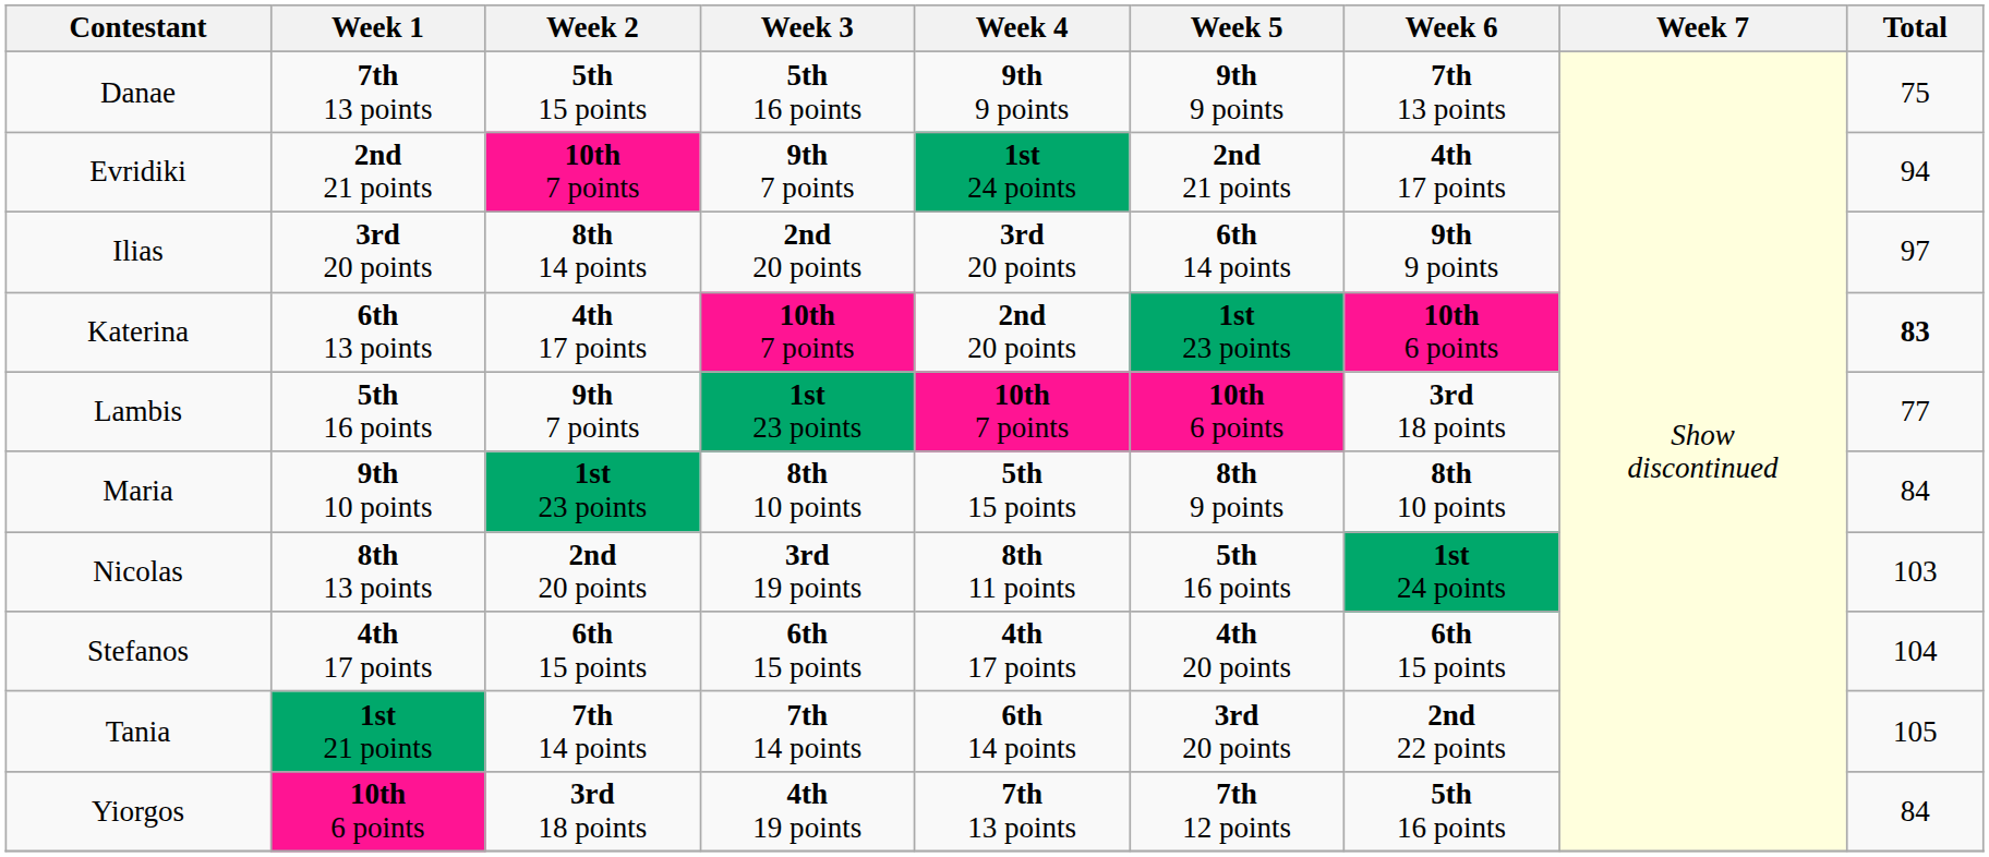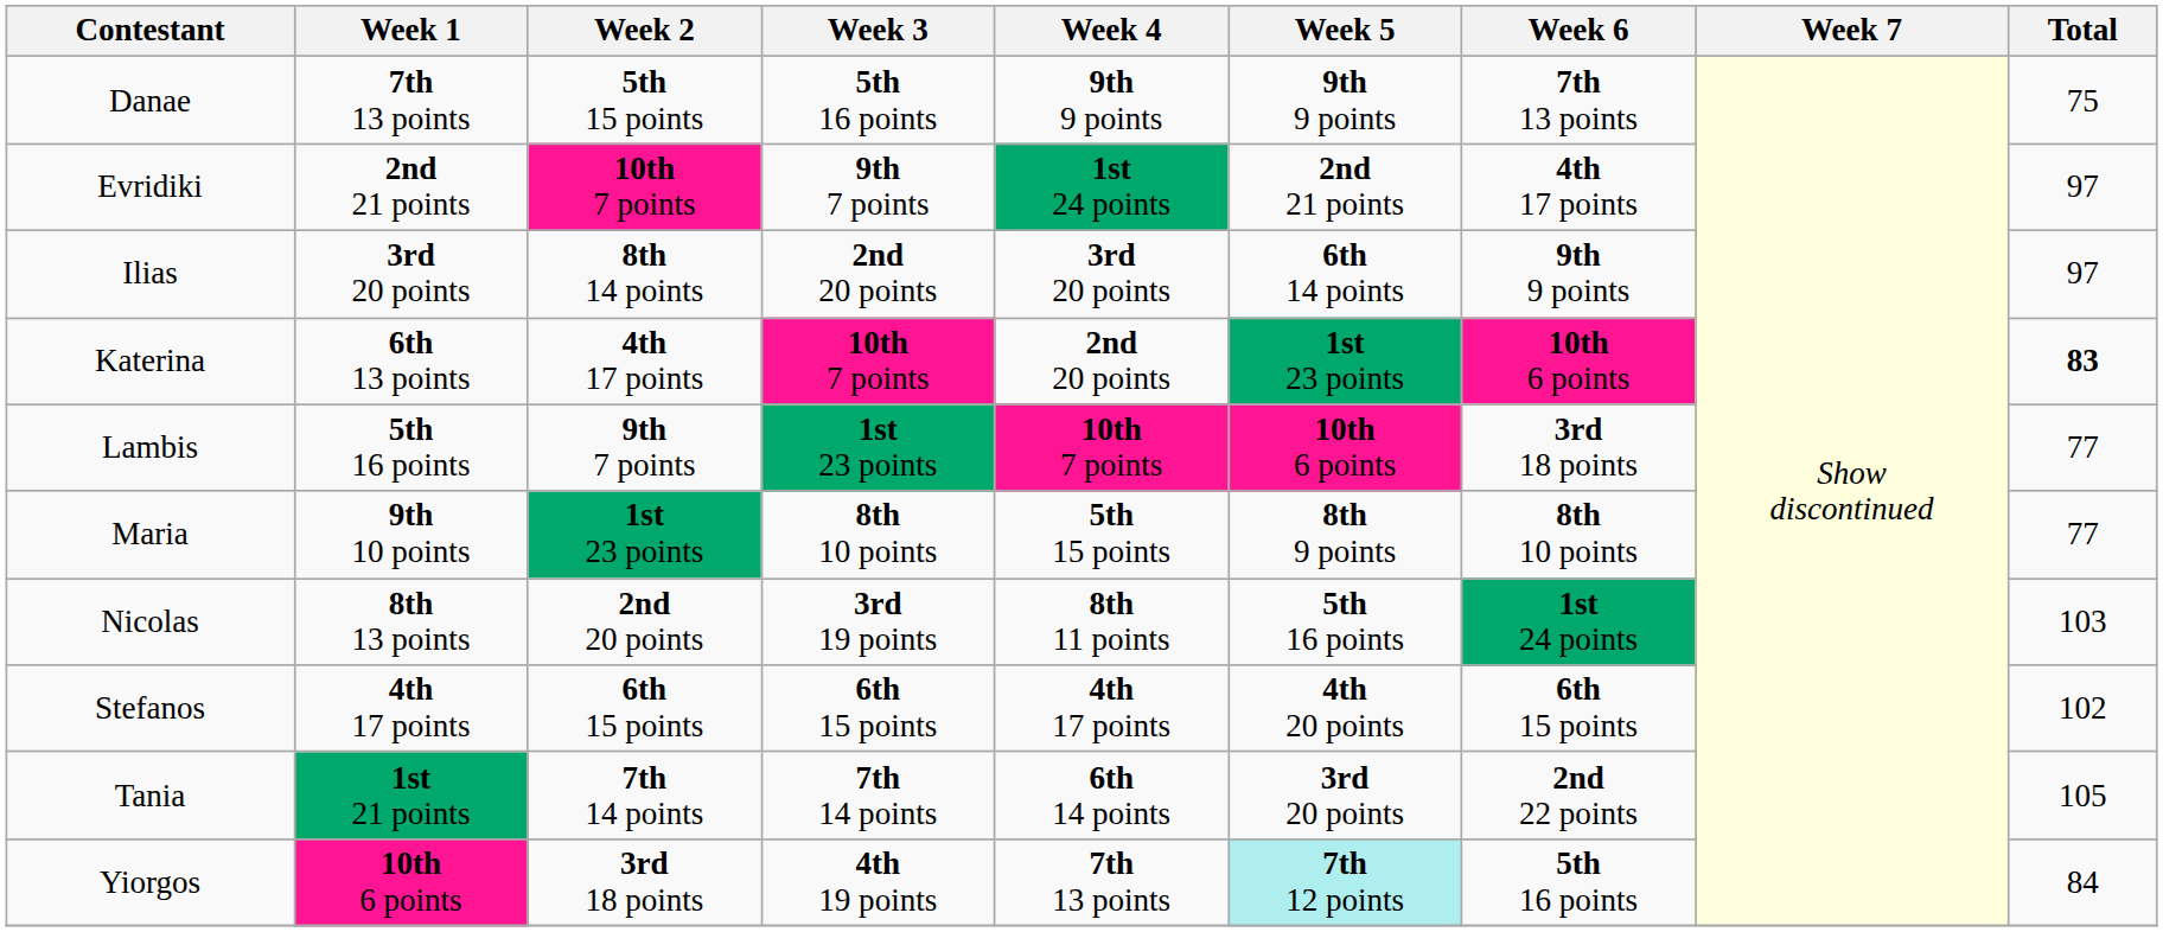 <table class="sortable wikitable" style="margin:auto; text-align:center; white-space:nowrap; width:85%;">
 <tr>
 <th>Contestant</th>
 <th>Week 1</th>
 <th>Week 2</th>
 <th>Week 3</th>
 <th>Week 4</th>
 <th>Week 5</th>
 <th>Week 6</th>
 <th>Week 7</th>
 <th>Total</th>
 </tr>
 <tr>
 <td>Danae</td>
 <td><strong>7th</strong><br>13 points</td>
 <td><strong>5th</strong><br>15 points</td>
 <td><strong>5th</strong><br>16 points</td>
 <td><strong>9th</strong><br>9 points</td>
 <td><strong>9th</strong><br>9 points</td>
 <td><strong>7th</strong><br>13 points</td>
 <td rowspan="10" style="background:#ffffdd;"><em>Show<br>discontinued</em></td>
 <td>75</td>
 </tr>
 <tr>
 <td>Evridiki</td>
 <td><strong>2nd</strong><br>21 points</td>
 <td bgcolor="deeppink"><strong>10th</strong><br>7 points</td>
 <td><strong>9th</strong><br>7 points</td>
 <td bgcolor="#00A86B"><strong>1st</strong><br>24 points</td>
 <td><strong>2nd</strong><br>21 points</td>
 <td><strong>4th</strong><br>17 points</td>
-<td>94</td>
+<td>97</td>
 </tr>
 <tr>
 <td>Ilias</td>
 <td><strong>3rd</strong><br>20 points</td>
 <td><strong>8th</strong><br>14 points</td>
 <td><strong>2nd</strong><br>20 points</td>
 <td><strong>3rd</strong><br>20 points</td>
 <td><strong>6th</strong><br>14 points</td>
 <td><strong>9th</strong><br>9 points</td>
 <td>97</td>
 </tr>
 <tr>
 <td>Katerina</td>
 <td><strong>6th</strong><br>13 points</td>
 <td><strong>4th</strong><br>17 points</td>
 <td bgcolor="deeppink"><strong>10th</strong><br>7 points</td>
 <td><strong>2nd</strong><br>20 points</td>
 <td bgcolor="#00A86B"><strong>1st</strong><br>23 points</td>
 <td bgcolor="deeppink"><strong>10th</strong><br>6 points</td>
 <td><strong>83</strong></td>
 </tr>
 <tr>
 <td>Lambis</td>
 <td><strong>5th</strong><br>16 points</td>
 <td><strong>9th</strong><br>7 points</td>
 <td bgcolor="#00A86B"><strong>1st</strong><br>23 points</td>
 <td bgcolor="deeppink"><strong>10th</strong><br>7 points</td>
 <td bgcolor="deeppink"><strong>10th</strong><br>6 points</td>
 <td><strong>3rd</strong><br>18 points</td>
 <td>77</td>
 </tr>
 <tr>
 <td>Maria</td>
 <td><strong>9th</strong><br>10 points</td>
 <td bgcolor="#00A86B"><strong>1st</strong><br>23 points</td>
 <td><strong>8th</strong><br>10 points</td>
 <td><strong>5th</strong><br>15 points</td>
 <td><strong>8th</strong><br>9 points</td>
 <td><strong>8th</strong><br>10 points</td>
-<td>84</td>
+<td>77</td>
 </tr>
 <tr>
 <td>Nicolas</td>
 <td><strong>8th</strong><br>13 points</td>
 <td><strong>2nd</strong><br>20 points</td>
 <td><strong>3rd</strong><br>19 points</td>
 <td><strong>8th</strong><br>11 points</td>
 <td><strong>5th</strong><br>16 points</td>
 <td bgcolor="#00A86B"><strong>1st</strong><br>24 points</td>
 <td>103</td>
 </tr>
 <tr>
 <td>Stefanos</td>
 <td><strong>4th</strong><br>17 points</td>
 <td><strong>6th</strong><br>15 points</td>
 <td><strong>6th</strong><br>15 points</td>
 <td><strong>4th</strong><br>17 points</td>
 <td><strong>4th</strong><br>20 points</td>
 <td><strong>6th</strong><br>15 points</td>
-<td>104</td>
+<td>102</td>
 </tr>
 <tr>
 <td>Tania</td>
 <td bgcolor="#00A86B"><strong>1st</strong><br>21 points</td>
 <td><strong>7th</strong><br>14 points</td>
 <td><strong>7th</strong><br>14 points</td>
 <td><strong>6th</strong><br>14 points</td>
 <td><strong>3rd</strong><br>20 points</td>
 <td><strong>2nd</strong><br>22 points</td>
 <td>105</td>
 </tr>
 <tr>
 <td>Yiorgos</td>
 <td bgcolor="deeppink"><strong>10th</strong><br>6 points</td>
 <td><strong>3rd</strong><br>18 points</td>
 <td><strong>4th</strong><br>19 points</td>
 <td><strong>7th</strong><br>13 points</td>
-<td><strong>7th</strong><br>12 points</td>
+<td style="background: paleturquoise;"><strong>7th</strong><br>12 points</td>
 <td><strong>5th</strong><br>16 points</td>
 <td>84</td>
 </tr>
 <tr>
 </tr>
 </table>
